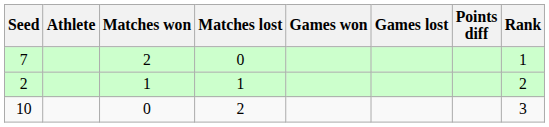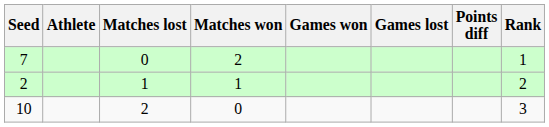 <table class="wikitable">
 <tr>
 <th>Seed</th>
 <th>Athlete</th>
+<th>Matches lost</th>
 <th>Matches won</th>
-<th>Matches lost</th>
 <th>Games won</th>
 <th>Games lost</th>
 <th>Points<br>diff</th>
 <th>Rank</th>
 </tr>
 <tr bgcolor="#ccffcc">
 <td align="center">7</td>
 <td></td>
+<td align="center">0</td>
 <td align="center">2</td>
-<td align="center">0</td>
 <td align="center"></td>
 <td align="center"></td>
 <td align="center"></td>
 <td align="center">1</td>
 </tr>
 <tr bgcolor="#ccffcc">
 <td align="center">2</td>
 <td></td>
 <td align="center">1</td>
 <td align="center">1</td>
 <td align="center"></td>
 <td align="center"></td>
 <td align="center"></td>
 <td align="center">2</td>
 </tr>
 <tr>
 <td align="center">10</td>
 <td></td>
+<td align="center">2</td>
 <td align="center">0</td>
-<td align="center">2</td>
 <td align="center"></td>
 <td align="center"></td>
 <td align="center"></td>
 <td align="center">3</td>
 </tr>
 </table>
